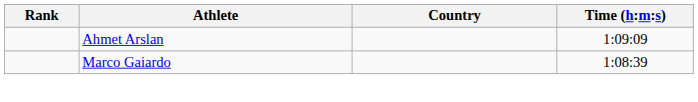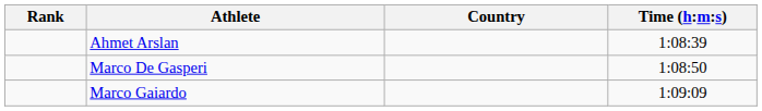 <table class="wikitable" width=60%>
 <tr>
 <th width=5%>Rank</th>
 <th width=20%>Athlete</th>
 <th width=15%>Country</th>
 <th width=10%>Time (<a href='#'>h</a>:<a href='#'>m</a>:<a href='#'>s</a>)</th>
 </tr>
 <tr align="center">
 <td></td>
 <td align="left"><a href='#'>Ahmet Arslan</a></td>
 <td align="left"></td>
-<td>1:09:09</td>
+<td>1:08:39</td>
+</tr>
+<tr align="center">
+<td></td>
+<td align="left"><a href='#'>Marco De Gasperi</a></td>
+<td align="left"></td>
+<td>1:08:50</td>
 </tr>
 <tr align="center">
 <td></td>
 <td align="left"><a href='#'>Marco Gaiardo</a></td>
 <td align="left"></td>
-<td>1:08:39</td>
+<td>1:09:09</td>
 </tr>
 </table>
